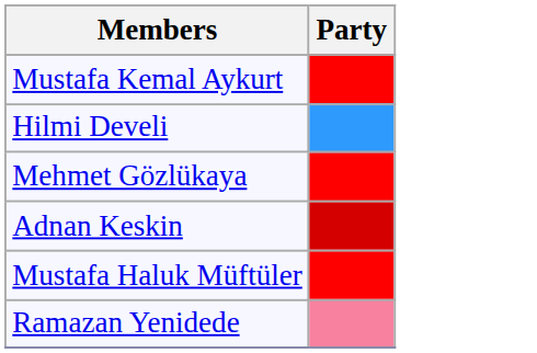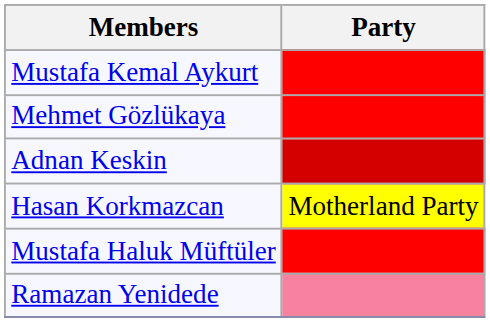 <table class=wikitable style="border:1px solid #8888aa; background-color:#f7f8ff; padding:0px; font-size:90%;">
 <tr>
 <th>Members</th>
 <th>Party</th>
 </tr>
 <tr>
 <td><a href='#'>Mustafa Kemal Aykurt</a></td>
 <td style="background: #ff0000"></td>
 </tr>
 <tr>
-<td><a href='#'>Hilmi Develi</a></td>
-<td style="background: #2E9AFE"></td>
-</tr>
-<tr>
 <td><a href='#'>Mehmet Gözlükaya</a></td>
 <td style="background: #ff0000"></td>
 </tr>
 <tr>
 <td><a href='#'>Adnan Keskin</a></td>
 <td style="background: #d40000"></td>
+</tr>
+<tr>
+<td><a href='#'>Hasan Korkmazcan</a></td>
+<td style="background: #ffff00">Motherland Party</td>
 </tr>
 <tr>
 <td><a href='#'>Mustafa Haluk Müftüler</a></td>
 <td style="background: #ff0000"></td>
 </tr>
 <tr>
 <td><a href='#'>Ramazan Yenidede</a></td>
 <td style="background: #F7819F"></td>
 </tr>
 <tr>
 </tr>
 </table>
